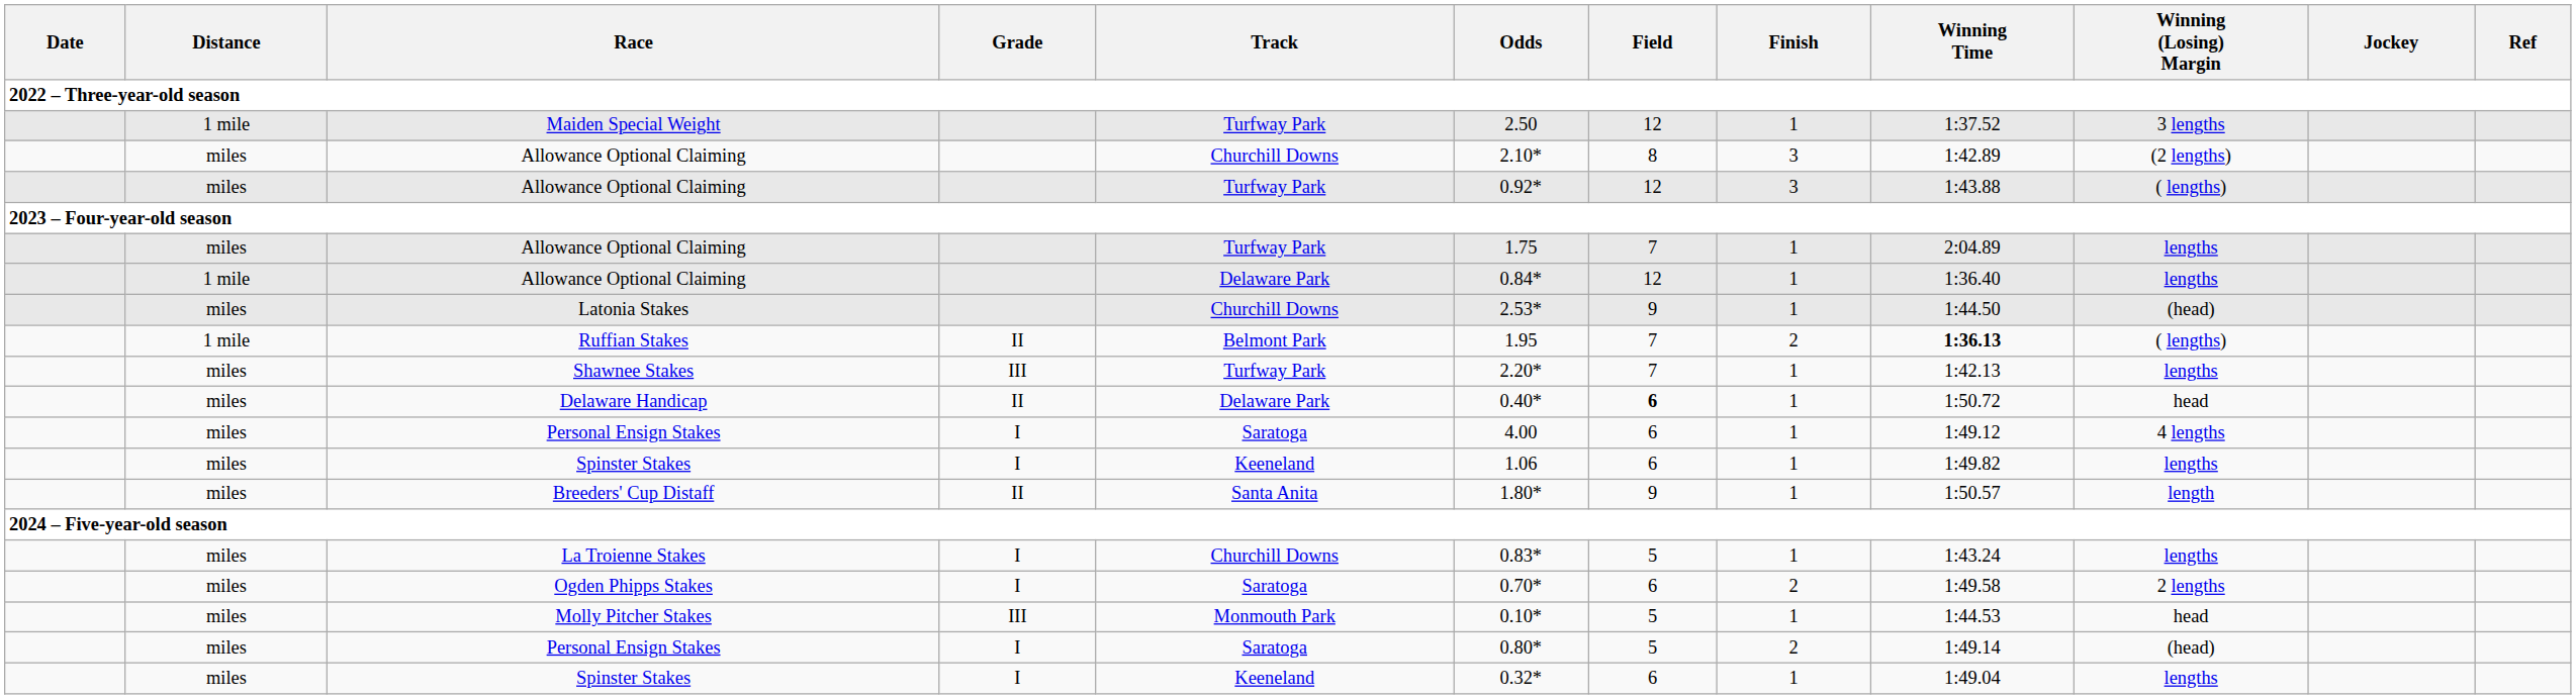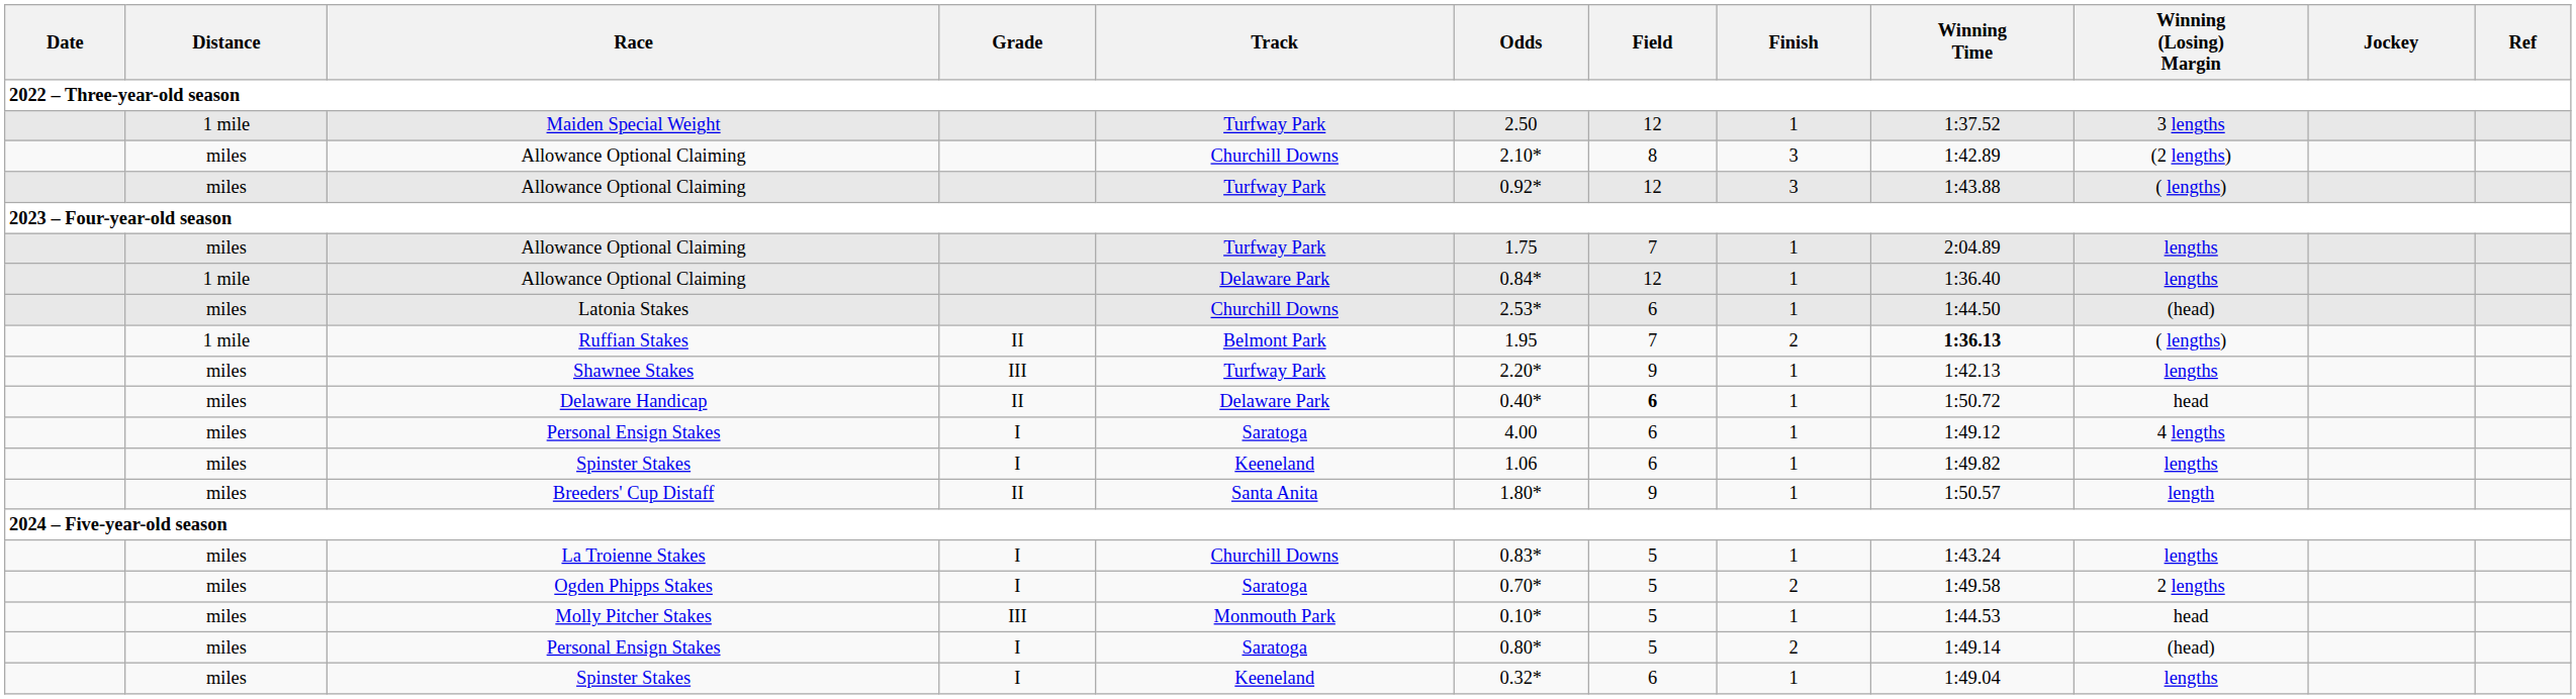 <table class = "wikitable sortable" style="text-align:center; width:100%; font-size:90%">
 <tr>
 <th scope="col">Date</th>
 <th scope="col">Distance</th>
 <th scope="col">Race</th>
 <th scope="col">Grade</th>
 <th scope="col">Track</th>
 <th scope="col">Odds</th>
 <th scope="col">Field</th>
 <th scope="col">Finish</th>
 <th scope="col">Winning<br>Time</th>
 <th scope="col">Winning<br>(Losing)<br>Margin</th>
 <th scope="col">Jockey</th>
 <th scope="col" class="unsortable">Ref</th>
 </tr>
 <tr style="background-color:white">
 <td align="left" colspan=12><strong>2022 – Three-year-old season</strong></td>
 </tr>
 <tr style="background-color:#E8E8E8">
 <td></td>
 <td> 1 mile</td>
 <td><a href='#'>Maiden Special Weight</a></td>
 <td></td>
 <td><a href='#'>Turfway Park</a></td>
 <td>2.50</td>
 <td>12</td>
 <td>1</td>
 <td>1:37.52</td>
 <td>3 <a href='#'>lengths</a></td>
 <td></td>
 <td></td>
 </tr>
 <tr>
 <td></td>
 <td>  miles</td>
 <td>Allowance Optional Claiming</td>
 <td></td>
 <td><a href='#'>Churchill Downs</a></td>
 <td>2.10*</td>
 <td>8</td>
 <td>3</td>
 <td>1:42.89</td>
 <td>(2 <a href='#'>lengths</a>)</td>
 <td></td>
 <td></td>
 </tr>
 <tr style="background-color:#E8E8E8">
 <td></td>
 <td>  miles</td>
 <td>Allowance Optional Claiming</td>
 <td></td>
 <td><a href='#'>Turfway Park</a></td>
 <td>0.92*</td>
 <td>12</td>
 <td>3</td>
 <td>1:43.88</td>
 <td> ( <a href='#'>lengths</a>)</td>
 <td></td>
 <td></td>
 </tr>
 <tr style="background-color:white">
 <td align="left" colspan=12><strong>2023 – Four-year-old season</strong></td>
 </tr>
 <tr style="background-color:#E8E8E8">
 <td></td>
 <td>  miles</td>
 <td>Allowance Optional Claiming</td>
 <td></td>
 <td><a href='#'>Turfway Park</a></td>
 <td>1.75</td>
 <td>7</td>
 <td>1</td>
 <td>2:04.89</td>
 <td>   <a href='#'>lengths</a></td>
 <td></td>
 <td></td>
 </tr>
 <tr style="background-color:#E8E8E8">
 <td></td>
 <td> 1 mile</td>
 <td>Allowance Optional Claiming</td>
 <td></td>
 <td><a href='#'>Delaware Park</a></td>
 <td>0.84*</td>
 <td>12</td>
 <td>1</td>
 <td>1:36.40</td>
 <td>   <a href='#'>lengths</a></td>
 <td></td>
 <td></td>
 </tr>
 <tr style="background-color:#E8E8E8">
 <td></td>
 <td>  miles</td>
 <td>Latonia Stakes</td>
 <td></td>
 <td><a href='#'>Churchill Downs</a></td>
 <td>2.53*</td>
-<td>9</td>
+<td>6</td>
 <td>1</td>
 <td>1:44.50</td>
 <td> (head)</td>
 <td></td>
 <td></td>
 </tr>
 <tr>
 <td></td>
 <td> 1 mile</td>
 <td><a href='#'>Ruffian Stakes</a></td>
 <td> II</td>
 <td><a href='#'>Belmont Park</a></td>
 <td>1.95</td>
 <td>7</td>
 <td>2</td>
 <td><strong>1:36.13</strong></td>
 <td> ( <a href='#'>lengths</a>)</td>
 <td></td>
 <td></td>
 </tr>
 <tr>
 <td></td>
 <td>  miles</td>
 <td><a href='#'>Shawnee Stakes</a></td>
 <td>III</td>
 <td><a href='#'>Turfway Park</a></td>
 <td>2.20*</td>
-<td>7</td>
+<td>9</td>
 <td>1</td>
 <td>1:42.13</td>
 <td>   <a href='#'>lengths</a></td>
 <td></td>
 <td></td>
 </tr>
 <tr>
 <td></td>
 <td>  miles</td>
 <td><a href='#'>Delaware Handicap</a></td>
 <td>II</td>
 <td><a href='#'>Delaware Park</a></td>
 <td>0.40*</td>
 <td><strong>6</strong></td>
 <td>1</td>
 <td>1:50.72</td>
 <td> head</td>
 <td></td>
 <td></td>
 </tr>
 <tr>
 <td></td>
 <td>  miles</td>
 <td><a href='#'>Personal Ensign Stakes</a></td>
 <td>I</td>
 <td><a href='#'>Saratoga</a></td>
 <td>4.00</td>
 <td>6</td>
 <td>1</td>
 <td>1:49.12</td>
 <td> 4 <a href='#'>lengths</a></td>
 <td></td>
 <td></td>
 </tr>
 <tr>
 <td></td>
 <td> miles</td>
 <td><a href='#'>Spinster Stakes</a></td>
 <td>I</td>
 <td><a href='#'>Keeneland</a></td>
 <td>1.06</td>
 <td>6</td>
 <td>1</td>
 <td>1:49.82</td>
 <td>   <a href='#'>lengths</a></td>
 <td></td>
 <td></td>
 </tr>
 <tr>
 <td></td>
 <td> miles</td>
 <td><a href='#'>Breeders' Cup Distaff</a></td>
 <td> II</td>
 <td><a href='#'>Santa Anita</a></td>
 <td>1.80*</td>
 <td>9</td>
 <td>1</td>
 <td>1:50.57</td>
 <td>   <a href='#'>length</a></td>
 <td></td>
 <td></td>
 </tr>
 <tr style="background-color:white">
 <td align="left" colspan=12><strong>2024 – Five-year-old season</strong></td>
 </tr>
 <tr>
 <td></td>
 <td>  miles</td>
 <td><a href='#'>La Troienne Stakes</a></td>
 <td>I</td>
 <td><a href='#'>Churchill Downs</a></td>
 <td>0.83*</td>
 <td>5</td>
 <td>1</td>
 <td>1:43.24</td>
 <td>   <a href='#'>lengths</a></td>
 <td></td>
 <td></td>
 </tr>
 <tr>
 <td></td>
 <td>  miles</td>
 <td><a href='#'>Ogden Phipps Stakes</a></td>
 <td>I</td>
 <td><a href='#'>Saratoga</a></td>
 <td>0.70*</td>
-<td>6</td>
+<td>5</td>
 <td>2</td>
 <td>1:49.58</td>
 <td> 2 <a href='#'>lengths</a></td>
 <td></td>
 <td></td>
 </tr>
 <tr>
 <td></td>
 <td>  miles</td>
 <td><a href='#'>Molly Pitcher Stakes</a></td>
 <td>III</td>
 <td><a href='#'>Monmouth Park</a></td>
 <td>0.10*</td>
 <td>5</td>
 <td>1</td>
 <td>1:44.53</td>
 <td> head</td>
 <td></td>
 <td></td>
 </tr>
 <tr>
 <td></td>
 <td>  miles</td>
 <td><a href='#'>Personal Ensign Stakes</a></td>
 <td>I</td>
 <td><a href='#'>Saratoga</a></td>
 <td>0.80*</td>
 <td>5</td>
 <td>2</td>
 <td>1:49.14</td>
 <td> (head)</td>
 <td></td>
 <td></td>
 </tr>
 <tr>
 <td></td>
 <td> miles</td>
 <td><a href='#'>Spinster Stakes</a></td>
 <td>I</td>
 <td><a href='#'>Keeneland</a></td>
 <td>0.32*</td>
 <td>6</td>
 <td>1</td>
 <td>1:49.04</td>
 <td>   <a href='#'>lengths</a></td>
 <td></td>
 <td></td>
 </tr>
 </table>
